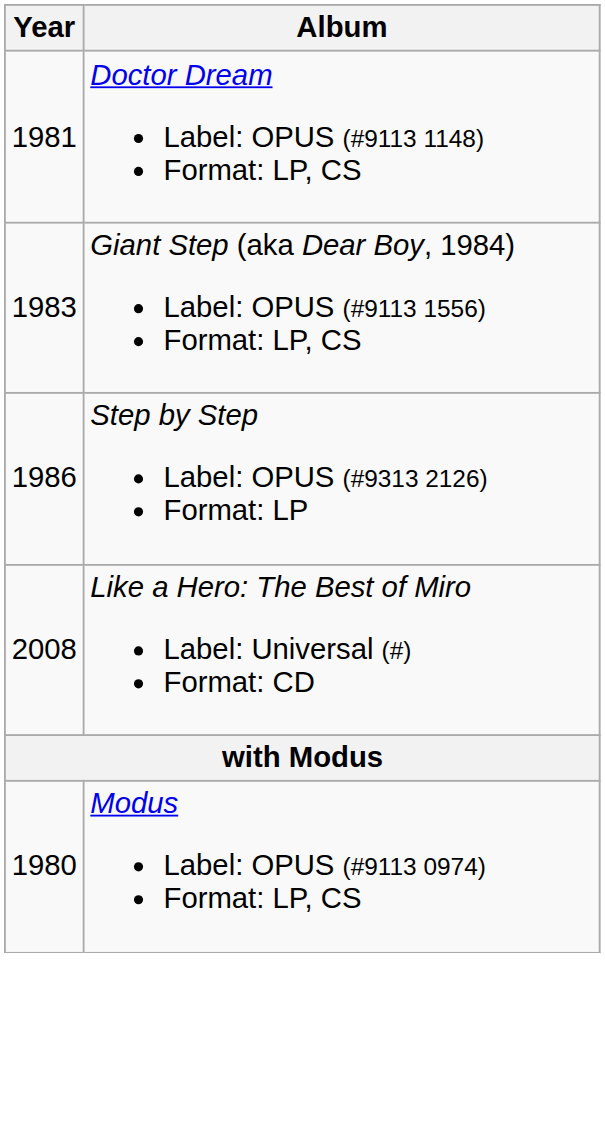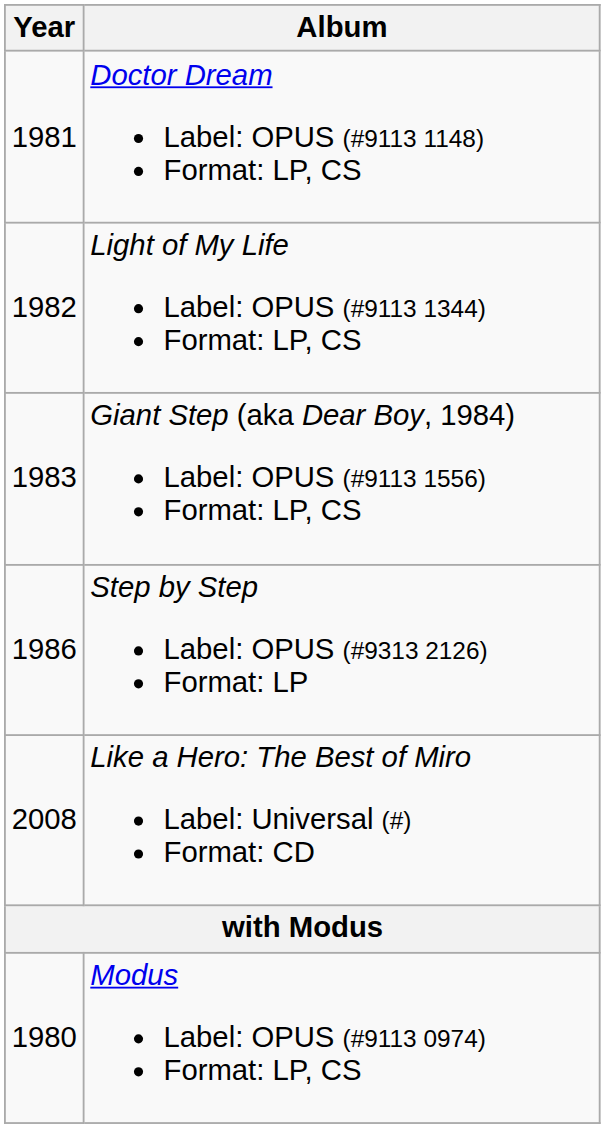 <table class="wikitable" style="text-align:center;">
 <tr>
 <th style="width:20px;">Year</th>
 <th style="width:275px;">Album</th>
 </tr>
 <tr>
 <td>1981</td>
 <td style="text-align:left;"><em><a href='#'>Doctor Dream</a></em><br><ul><li>Label: OPUS <small>(#9113 1148)</small></li><li>Format: LP, CS</li></ul></td>
+</tr>
+<tr>
+<td>1982</td>
+<td style="text-align:left;"><em>Light of My Life</em><br><ul><li>Label: OPUS <small>(#9113 1344)</small></li><li>Format: LP, CS</li></ul></td>
 </tr>
 <tr>
 <td>1983</td>
 <td style="text-align:left;"><em>Giant Step</em> (aka <em>Dear Boy</em>, 1984)<br><ul><li>Label: OPUS <small>(#9113 1556)</small></li><li>Format: LP, CS</li></ul></td>
 </tr>
 <tr>
 <td>1986</td>
 <td style="text-align:left;"><em>Step by Step</em><br><ul><li>Label: OPUS <small>(#9313 2126)</small></li><li>Format: LP</li></ul></td>
 </tr>
 <tr>
 <td>2008</td>
 <td style="text-align:left;"><em>Like a Hero: The Best of Miro</em><br><ul><li>Label: Universal <small>(#)</small></li><li>Format: CD</li></ul></td>
 </tr>
 <tr>
 <th colspan="2">with Modus</th>
 </tr>
 <tr>
 <td>1980</td>
 <td style="text-align:left;"><em><a href='#'>Modus</a></em><br><ul><li>Label: OPUS <small>(#9113 0974)</small></li><li>Format: LP, CS</li></ul></td>
 </tr>
 </table>
